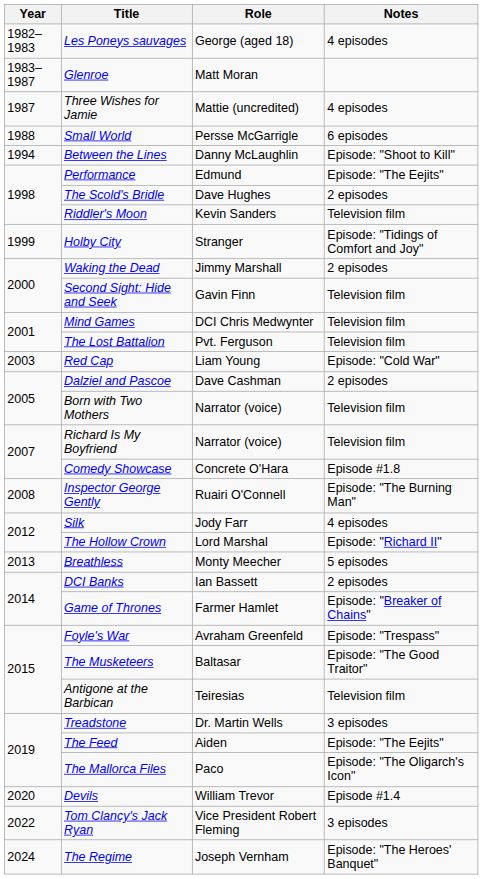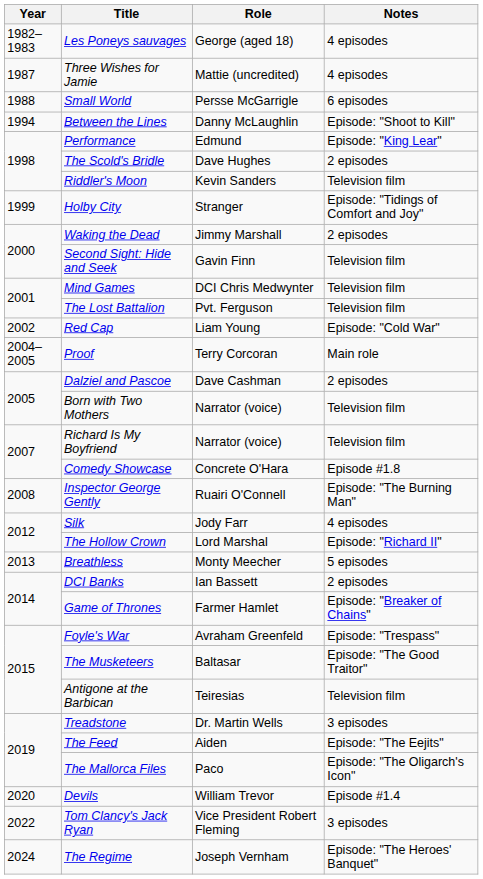 <table class="wikitable sortable">
 <tr>
 <th>Year</th>
 <th>Title</th>
 <th>Role</th>
 <th class="unsortable">Notes</th>
 </tr>
 <tr>
 <td>1982–1983</td>
 <td><em><a href='#'>Les Poneys sauvages</a></em></td>
 <td>George (aged 18)</td>
 <td>4 episodes</td>
-</tr>
-<tr>
-<td>1983–1987</td>
-<td><em><a href='#'>Glenroe</a></em></td>
-<td>Matt Moran</td>
-<td></td>
 </tr>
 <tr>
 <td>1987</td>
 <td><em>Three Wishes for Jamie</em></td>
 <td>Mattie (uncredited)</td>
 <td>4 episodes</td>
 </tr>
 <tr>
 <td>1988</td>
 <td><em><a href='#'>Small World</a></em></td>
 <td>Persse McGarrigle</td>
 <td>6 episodes</td>
 </tr>
 <tr>
 <td>1994</td>
 <td><em><a href='#'>Between the Lines</a></em></td>
 <td>Danny McLaughlin</td>
 <td>Episode: "Shoot to Kill"</td>
 </tr>
 <tr>
 <td rowspan="3">1998</td>
 <td><em><a href='#'>Performance</a></em></td>
 <td>Edmund</td>
-<td>Episode: "The Eejits"</td>
+<td>Episode: "<a href='#'>King Lear</a>"</td>
 </tr>
 <tr>
 <td><em><a href='#'>The Scold's Bridle</a></em></td>
 <td>Dave Hughes</td>
 <td>2 episodes</td>
 </tr>
 <tr>
 <td><em><a href='#'>Riddler's Moon</a></em></td>
 <td>Kevin Sanders</td>
 <td>Television film</td>
 </tr>
 <tr>
 <td>1999</td>
 <td><em><a href='#'>Holby City</a></em></td>
 <td>Stranger</td>
 <td>Episode: "Tidings of Comfort and Joy"</td>
 </tr>
 <tr>
 <td rowspan="2">2000</td>
 <td><em><a href='#'>Waking the Dead</a></em></td>
 <td>Jimmy Marshall</td>
 <td>2 episodes</td>
 </tr>
 <tr>
 <td><em><a href='#'>Second Sight: Hide and Seek</a></em></td>
 <td>Gavin Finn</td>
 <td>Television film</td>
 </tr>
 <tr>
 <td rowspan="2">2001</td>
 <td><em><a href='#'>Mind Games</a></em></td>
 <td>DCI Chris Medwynter</td>
 <td>Television film</td>
 </tr>
 <tr>
 <td><em><a href='#'>The Lost Battalion</a></em></td>
 <td>Pvt. Ferguson</td>
 <td>Television film</td>
 </tr>
 <tr>
-<td>2003</td>
+<td>2002</td>
 <td><em><a href='#'>Red Cap</a></em></td>
 <td>Liam Young</td>
 <td>Episode: "Cold War"</td>
+</tr>
+<tr>
+<td>2004–2005</td>
+<td><em><a href='#'>Proof</a></em></td>
+<td>Terry Corcoran</td>
+<td>Main role</td>
 </tr>
 <tr>
 <td rowspan="2">2005</td>
 <td><em><a href='#'>Dalziel and Pascoe</a></em></td>
 <td>Dave Cashman</td>
 <td>2 episodes</td>
 </tr>
 <tr>
 <td><em>Born with Two Mothers</em></td>
 <td>Narrator (voice)</td>
 <td>Television film</td>
 </tr>
 <tr>
 <td rowspan="2">2007</td>
 <td><em>Richard Is My Boyfriend</em></td>
 <td>Narrator (voice)</td>
 <td>Television film</td>
 </tr>
 <tr>
 <td><em><a href='#'>Comedy Showcase</a></em></td>
 <td>Concrete O'Hara</td>
 <td>Episode #1.8</td>
 </tr>
 <tr>
 <td>2008</td>
 <td><em><a href='#'>Inspector George Gently</a></em></td>
 <td>Ruairi O'Connell</td>
 <td>Episode: "The Burning Man"</td>
 </tr>
 <tr>
 <td rowspan="2">2012</td>
 <td><em><a href='#'>Silk</a></em></td>
 <td>Jody Farr</td>
 <td>4 episodes</td>
 </tr>
 <tr>
 <td><em><a href='#'>The Hollow Crown</a></em></td>
 <td>Lord Marshal</td>
 <td>Episode: "<a href='#'>Richard II</a>"</td>
 </tr>
 <tr>
 <td>2013</td>
 <td><em><a href='#'>Breathless</a></em></td>
 <td>Monty Meecher</td>
 <td>5 episodes</td>
 </tr>
 <tr>
 <td rowspan="2">2014</td>
 <td><em><a href='#'>DCI Banks</a></em></td>
 <td>Ian Bassett</td>
 <td>2 episodes</td>
 </tr>
 <tr>
 <td><em><a href='#'>Game of Thrones</a></em></td>
 <td>Farmer Hamlet</td>
 <td>Episode: "<a href='#'>Breaker of Chains</a>"</td>
 </tr>
 <tr>
 <td rowspan="3">2015</td>
 <td><em><a href='#'>Foyle's War</a></em></td>
 <td>Avraham Greenfeld</td>
 <td>Episode: "Trespass"</td>
 </tr>
 <tr>
 <td><em><a href='#'>The Musketeers</a></em></td>
 <td>Baltasar</td>
 <td>Episode: "The Good Traitor"</td>
 </tr>
 <tr>
 <td><em>Antigone at the Barbican</em></td>
 <td>Teiresias</td>
 <td>Television film</td>
 </tr>
 <tr>
 <td rowspan="3">2019</td>
 <td><em><a href='#'>Treadstone</a></em></td>
 <td>Dr. Martin Wells</td>
 <td>3 episodes</td>
 </tr>
 <tr>
 <td><em><a href='#'>The Feed</a></em></td>
 <td>Aiden</td>
 <td>Episode: "The Eejits"</td>
 </tr>
 <tr>
 <td><em><a href='#'>The Mallorca Files</a></em></td>
 <td>Paco</td>
 <td>Episode: "The Oligarch's Icon"</td>
 </tr>
 <tr>
 <td>2020</td>
 <td><em><a href='#'>Devils</a></em></td>
 <td>William Trevor</td>
 <td>Episode #1.4</td>
 </tr>
 <tr>
 <td>2022</td>
 <td><em><a href='#'>Tom Clancy's Jack Ryan</a></em></td>
 <td>Vice President Robert Fleming</td>
 <td>3 episodes</td>
 </tr>
 <tr>
 <td>2024</td>
 <td><em><a href='#'>The Regime</a></em></td>
 <td>Joseph Vernham</td>
 <td>Episode: "The Heroes' Banquet"</td>
 </tr>
 </table>
